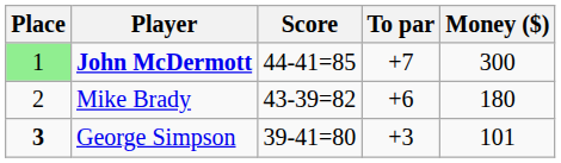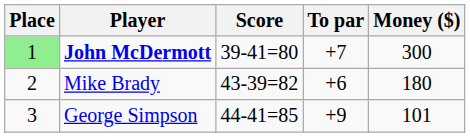 <table class=wikitable>
 <tr>
 <th>Place</th>
 <th>Player</th>
 <th>Score</th>
 <th>To par</th>
 <th>Money ($)</th>
 </tr>
 <tr>
 <td align=center style="background: lightgreen;">1</td>
 <td> <strong><a href='#'>John McDermott</a></strong></td>
-<td align=center>44-41=85</td>
+<td align=center>39-41=80</td>
 <td align=center>+7</td>
 <td align=center>300</td>
 </tr>
 <tr>
 <td align=center>2</td>
 <td> <a href='#'>Mike Brady</a></td>
 <td align=center>43-39=82</td>
 <td align=center>+6</td>
 <td align=center>180</td>
 </tr>
 <tr>
-<td align=center><strong>3</strong></td>
+<td align=center>3</td>
 <td> <a href='#'>George Simpson</a></td>
-<td align=center>39-41=80</td>
-<td align=center>+3</td>
+<td align=center>44-41=85</td>
+<td align=center>+9</td>
 <td align=center>101</td>
 </tr>
 </table>
